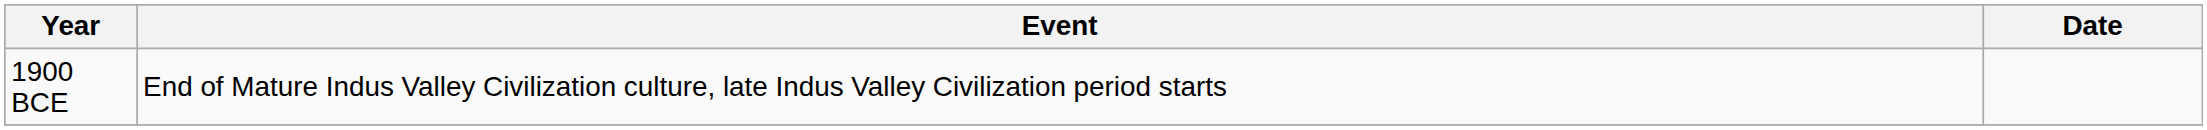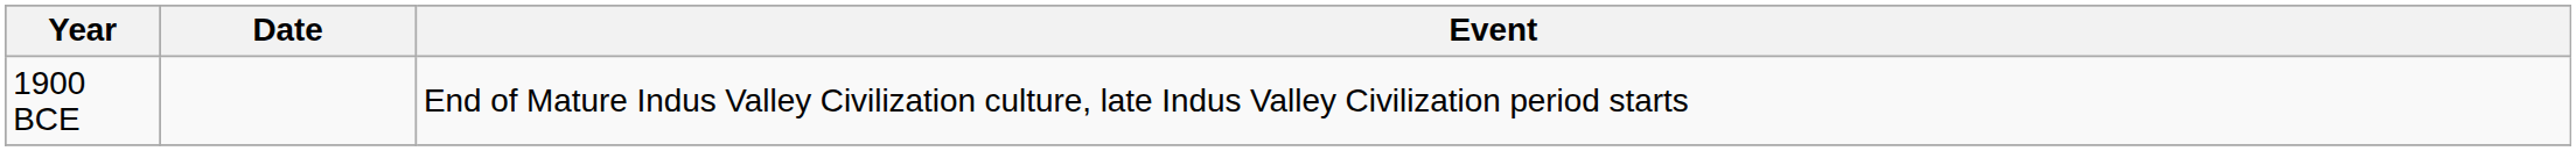 <table class="wikitable" style="width:100%">
 <tr>
 <th style="width:6%">Year</th>
+<th style="width:10%">Date</th>
 <th>Event</th>
-<th style="width:10%">Date</th>
 </tr>
 <tr>
 <td>1900 BCE</td>
+<td></td>
 <td>End of Mature Indus Valley Civilization culture, late Indus Valley Civilization period starts</td>
-<td></td>
 </tr>
 </table>
